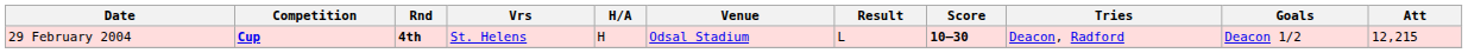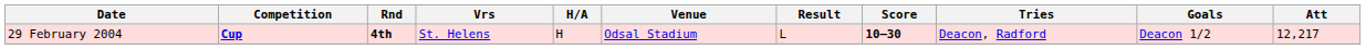 <table class="wikitable" style="font-size:85%;" width="100%">
 <tr>
 <th>Date</th>
 <th>Competition</th>
 <th>Rnd</th>
 <th>Vrs</th>
 <th>H/A</th>
 <th>Venue</th>
 <th>Result</th>
 <th>Score</th>
 <th>Tries</th>
 <th>Goals</th>
 <th>Att</th>
 </tr>
 <tr style="background:#ffdddd;" width=20|>
 <td>29 February 2004</td>
 <td><strong><a href='#'>Cup</a></strong></td>
 <td><strong>4th</strong></td>
 <td><a href='#'>St. Helens</a></td>
 <td>H</td>
 <td><a href='#'>Odsal Stadium</a></td>
 <td>L</td>
 <td><strong>10–30</strong></td>
 <td><a href='#'>Deacon</a>, <a href='#'>Radford</a></td>
 <td><a href='#'>Deacon</a> 1/2</td>
-<td>12,215</td>
+<td>12,217</td>
 </tr>
 <tr>
 </tr>
 </table>
